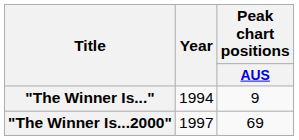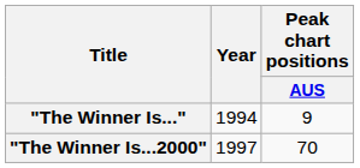 <table class="wikitable plainrowheaders" style="text-align:center">
 <tr>
 <th scope="col" rowspan="2">Title</th>
 <th scope="col" rowspan="2">Year</th>
 <th scope="col" colspan="1">Peak chart positions</th>
 </tr>
 <tr>
 <th scope="col" style="width:3em; font-size:90%"><a href='#'>AUS</a><br></th>
 </tr>
 <tr>
 <th scope="row">"The Winner Is..." </th>
 <td>1994</td>
 <td>9</td>
 </tr>
 <tr>
 <th scope="row">"The Winner Is...2000" </th>
 <td>1997</td>
-<td>69</td>
+<td>70</td>
 </tr>
 </table>
